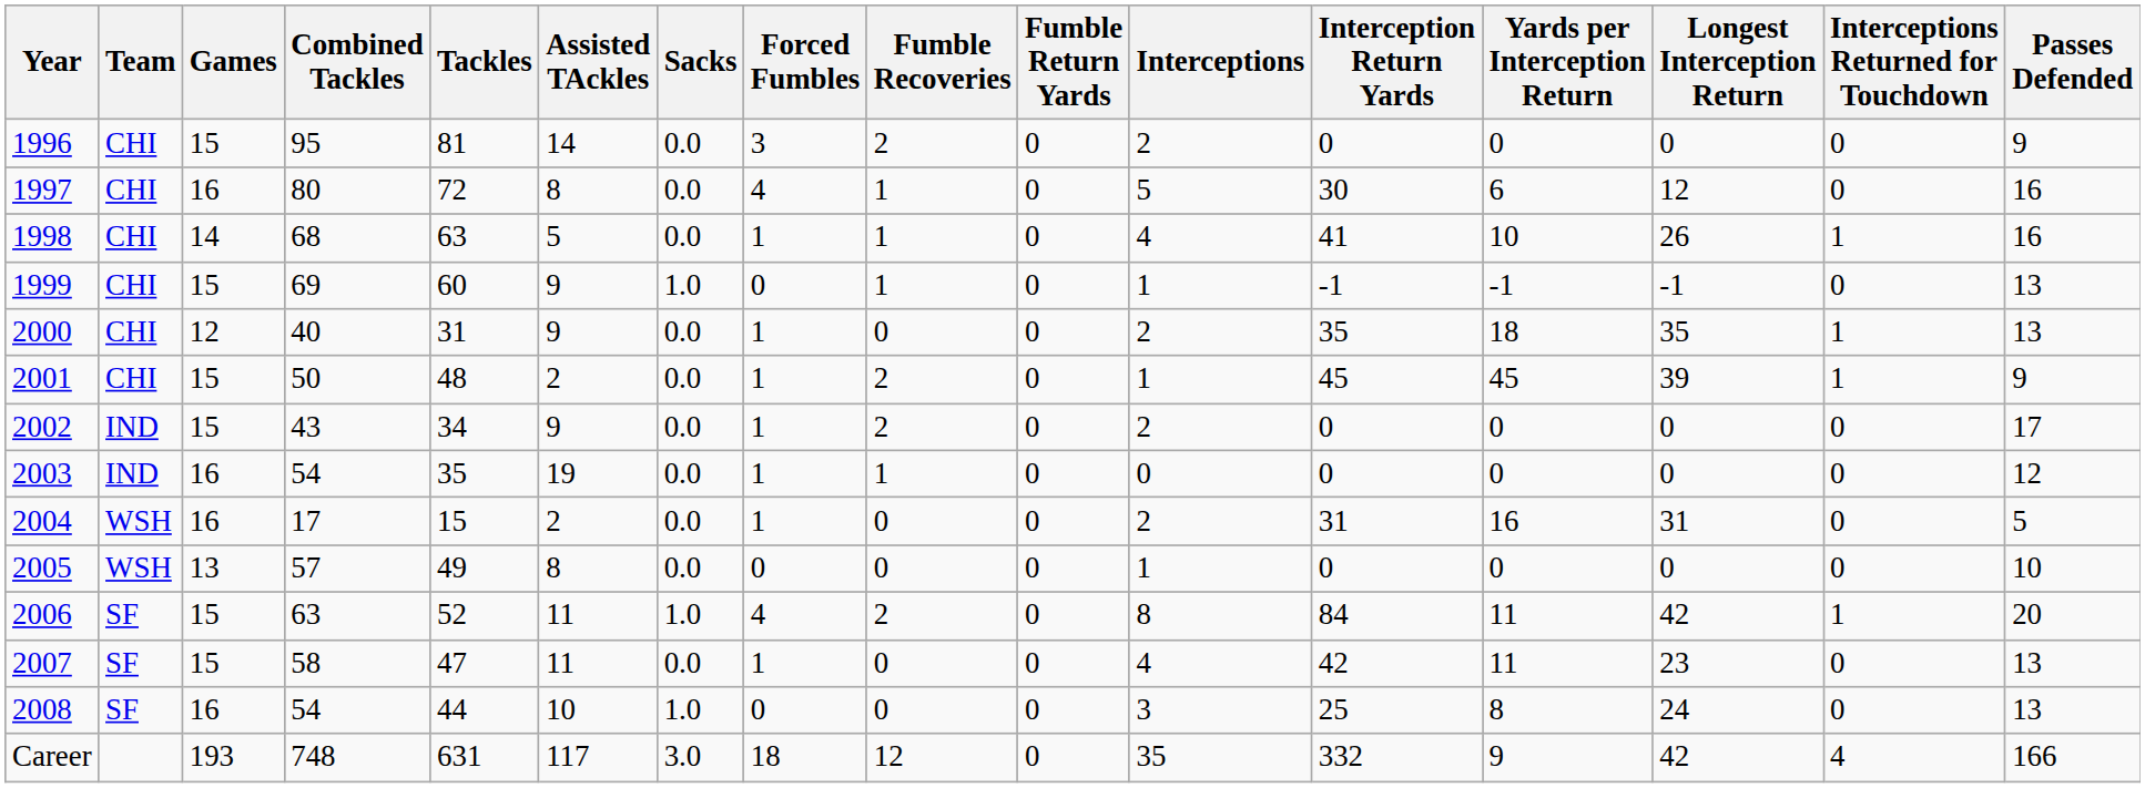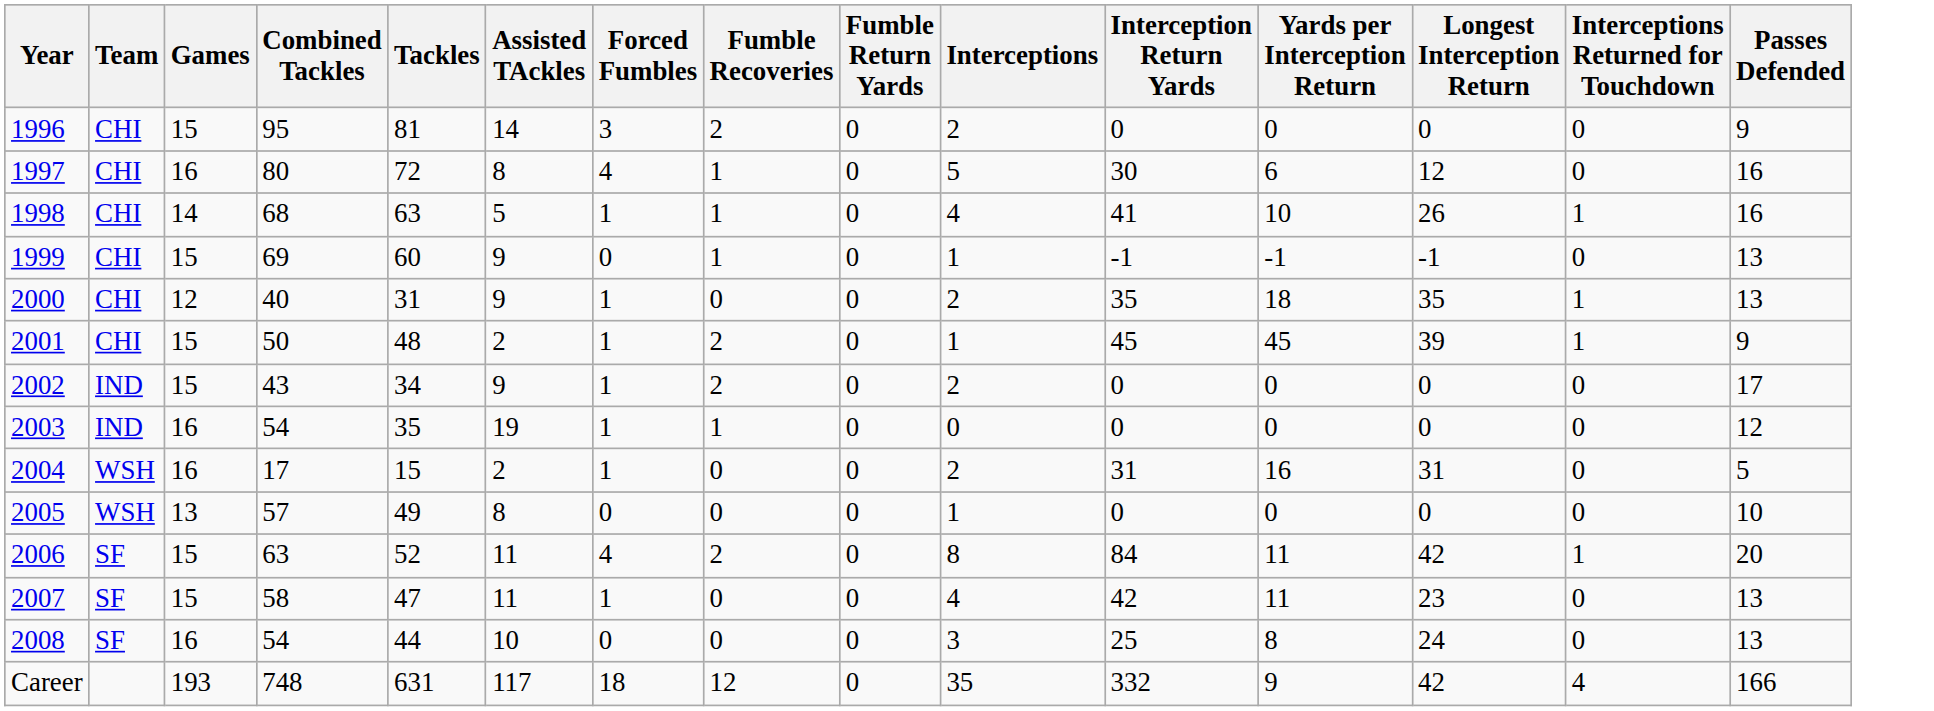 <table class="wikitable">
 <tr>
 <th>Year</th>
 <th>Team</th>
 <th>Games</th>
 <th>Combined Tackles</th>
 <th>Tackles</th>
 <th>Assisted TAckles</th>
-<th>Sacks</th>
 <th>Forced Fumbles</th>
 <th>Fumble Recoveries</th>
 <th>Fumble Return Yards</th>
 <th>Interceptions</th>
 <th>Interception Return Yards</th>
 <th>Yards per Interception Return</th>
 <th>Longest Interception Return</th>
 <th>Interceptions Returned for Touchdown</th>
 <th>Passes Defended</th>
 </tr>
 <tr>
 <td><a href='#'>1996</a></td>
 <td><a href='#'>CHI</a></td>
 <td>15</td>
 <td>95</td>
 <td>81</td>
 <td>14</td>
-<td>0.0</td>
 <td>3</td>
 <td>2</td>
 <td>0</td>
 <td>2</td>
 <td>0</td>
 <td>0</td>
 <td>0</td>
 <td>0</td>
 <td>9</td>
 </tr>
 <tr>
 <td><a href='#'>1997</a></td>
 <td><a href='#'>CHI</a></td>
 <td>16</td>
 <td>80</td>
 <td>72</td>
 <td>8</td>
-<td>0.0</td>
 <td>4</td>
 <td>1</td>
 <td>0</td>
 <td>5</td>
 <td>30</td>
 <td>6</td>
 <td>12</td>
 <td>0</td>
 <td>16</td>
 </tr>
 <tr>
 <td><a href='#'>1998</a></td>
 <td><a href='#'>CHI</a></td>
 <td>14</td>
 <td>68</td>
 <td>63</td>
 <td>5</td>
-<td>0.0</td>
 <td>1</td>
 <td>1</td>
 <td>0</td>
 <td>4</td>
 <td>41</td>
 <td>10</td>
 <td>26</td>
 <td>1</td>
 <td>16</td>
 </tr>
 <tr>
 <td><a href='#'>1999</a></td>
 <td><a href='#'>CHI</a></td>
 <td>15</td>
 <td>69</td>
 <td>60</td>
 <td>9</td>
-<td>1.0</td>
 <td>0</td>
 <td>1</td>
 <td>0</td>
 <td>1</td>
 <td>-1</td>
 <td>-1</td>
 <td>-1</td>
 <td>0</td>
 <td>13</td>
 </tr>
 <tr>
 <td><a href='#'>2000</a></td>
 <td><a href='#'>CHI</a></td>
 <td>12</td>
 <td>40</td>
 <td>31</td>
 <td>9</td>
-<td>0.0</td>
 <td>1</td>
 <td>0</td>
 <td>0</td>
 <td>2</td>
 <td>35</td>
 <td>18</td>
 <td>35</td>
 <td>1</td>
 <td>13</td>
 </tr>
 <tr>
 <td><a href='#'>2001</a></td>
 <td><a href='#'>CHI</a></td>
 <td>15</td>
 <td>50</td>
 <td>48</td>
 <td>2</td>
-<td>0.0</td>
 <td>1</td>
 <td>2</td>
 <td>0</td>
 <td>1</td>
 <td>45</td>
 <td>45</td>
 <td>39</td>
 <td>1</td>
 <td>9</td>
 </tr>
 <tr>
 <td><a href='#'>2002</a></td>
 <td><a href='#'>IND</a></td>
 <td>15</td>
 <td>43</td>
 <td>34</td>
 <td>9</td>
-<td>0.0</td>
 <td>1</td>
 <td>2</td>
 <td>0</td>
 <td>2</td>
 <td>0</td>
 <td>0</td>
 <td>0</td>
 <td>0</td>
 <td>17</td>
 </tr>
 <tr>
 <td><a href='#'>2003</a></td>
 <td><a href='#'>IND</a></td>
 <td>16</td>
 <td>54</td>
 <td>35</td>
 <td>19</td>
-<td>0.0</td>
 <td>1</td>
 <td>1</td>
 <td>0</td>
 <td>0</td>
 <td>0</td>
 <td>0</td>
 <td>0</td>
 <td>0</td>
 <td>12</td>
 </tr>
 <tr>
 <td><a href='#'>2004</a></td>
 <td><a href='#'>WSH</a></td>
 <td>16</td>
 <td>17</td>
 <td>15</td>
 <td>2</td>
-<td>0.0</td>
 <td>1</td>
 <td>0</td>
 <td>0</td>
 <td>2</td>
 <td>31</td>
 <td>16</td>
 <td>31</td>
 <td>0</td>
 <td>5</td>
 </tr>
 <tr>
 <td><a href='#'>2005</a></td>
 <td><a href='#'>WSH</a></td>
 <td>13</td>
 <td>57</td>
 <td>49</td>
 <td>8</td>
-<td>0.0</td>
 <td>0</td>
 <td>0</td>
 <td>0</td>
 <td>1</td>
 <td>0</td>
 <td>0</td>
 <td>0</td>
 <td>0</td>
 <td>10</td>
 </tr>
 <tr>
 <td><a href='#'>2006</a></td>
 <td><a href='#'>SF</a></td>
 <td>15</td>
 <td>63</td>
 <td>52</td>
 <td>11</td>
-<td>1.0</td>
 <td>4</td>
 <td>2</td>
 <td>0</td>
 <td>8</td>
 <td>84</td>
 <td>11</td>
 <td>42</td>
 <td>1</td>
 <td>20</td>
 </tr>
 <tr>
 <td><a href='#'>2007</a></td>
 <td><a href='#'>SF</a></td>
 <td>15</td>
 <td>58</td>
 <td>47</td>
 <td>11</td>
-<td>0.0</td>
 <td>1</td>
 <td>0</td>
 <td>0</td>
 <td>4</td>
 <td>42</td>
 <td>11</td>
 <td>23</td>
 <td>0</td>
 <td>13</td>
 </tr>
 <tr>
 <td><a href='#'>2008</a></td>
 <td><a href='#'>SF</a></td>
 <td>16</td>
 <td>54</td>
 <td>44</td>
 <td>10</td>
-<td>1.0</td>
 <td>0</td>
 <td>0</td>
 <td>0</td>
 <td>3</td>
 <td>25</td>
 <td>8</td>
 <td>24</td>
 <td>0</td>
 <td>13</td>
 </tr>
 <tr>
 <td>Career</td>
 <td></td>
 <td>193</td>
 <td>748</td>
 <td>631</td>
 <td>117</td>
-<td>3.0</td>
 <td>18</td>
 <td>12</td>
 <td>0</td>
 <td>35</td>
 <td>332</td>
 <td>9</td>
 <td>42</td>
 <td>4</td>
 <td>166</td>
 </tr>
 </table>
